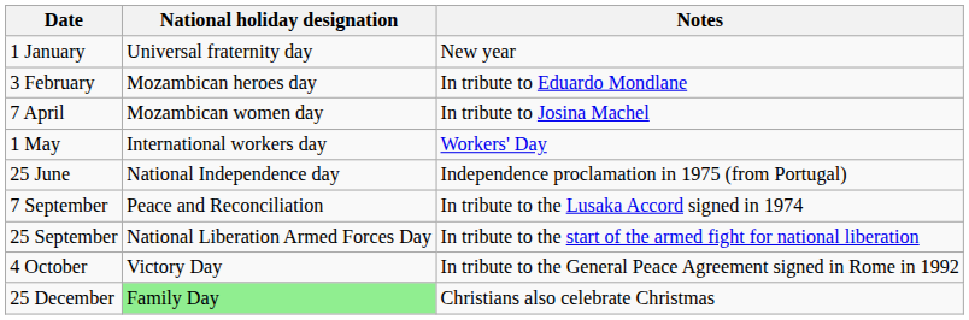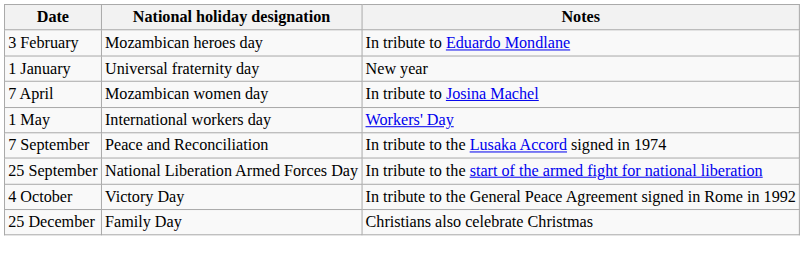 <table class="wikitable">
 <tr>
 <th>Date</th>
 <th>National holiday designation</th>
 <th>Notes</th>
 </tr>
 <tr>
+<td>3 February</td>
+<td>Mozambican heroes day</td>
+<td>In tribute to <a href='#'>Eduardo Mondlane</a></td>
+</tr>
+<tr>
 <td>1 January</td>
 <td>Universal fraternity day</td>
 <td>New year</td>
-</tr>
-<tr>
-<td>3 February</td>
-<td>Mozambican heroes day</td>
-<td>In tribute to <a href='#'>Eduardo Mondlane</a></td>
 </tr>
 <tr>
 <td>7 April</td>
 <td>Mozambican women day</td>
 <td>In tribute to <a href='#'>Josina Machel</a></td>
 </tr>
 <tr>
 <td>1 May</td>
 <td>International workers day</td>
 <td><a href='#'>Workers' Day</a></td>
-</tr>
-<tr>
-<td>25 June</td>
-<td>National Independence day</td>
-<td>Independence proclamation in 1975 (from Portugal)</td>
 </tr>
 <tr>
 <td>7 September</td>
 <td>Peace and Reconciliation</td>
 <td>In tribute to the <a href='#'>Lusaka Accord</a> signed in 1974</td>
 </tr>
 <tr>
 <td>25 September</td>
 <td>National Liberation Armed Forces Day</td>
 <td>In tribute to the <a href='#'>start of the armed fight for national liberation</a></td>
 </tr>
 <tr>
 <td>4 October</td>
 <td>Victory Day</td>
 <td>In tribute to the General Peace Agreement signed in Rome in 1992</td>
 </tr>
 <tr>
 <td>25 December</td>
-<td style="background: lightgreen;">Family Day</td>
+<td>Family Day</td>
 <td>Christians also celebrate Christmas</td>
 </tr>
 </table>
